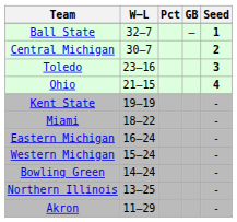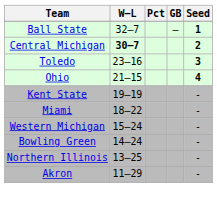 <table class="wikitable" style="float:left; margin-right:1em; text-align:center;">
 <tr>
 <th>Team</th>
 <th>W–L</th>
 <th>Pct</th>
 <th>GB</th>
 <th>Seed<br></th>
 </tr>
 <tr>
 </tr>
 <tr bgcolor=ddffdd>
 <td><a href='#'>Ball State</a></td>
 <td>32–7</td>
 <td></td>
 <td>–</td>
 <td><strong>1</strong></td>
 </tr>
 <tr bgcolor=ddffdd>
 <td><a href='#'>Central Michigan</a></td>
-<td>30–7</td>
+<td><strong>30–7</strong></td>
 <td></td>
 <td></td>
 <td><strong>2</strong></td>
 </tr>
 <tr bgcolor=ddffdd>
 <td><a href='#'>Toledo</a></td>
 <td>23–16</td>
 <td></td>
 <td></td>
 <td><strong>3</strong></td>
 </tr>
 <tr bgcolor=ddffdd>
 <td><a href='#'>Ohio</a></td>
 <td>21–15</td>
 <td></td>
 <td></td>
 <td><strong>4</strong></td>
 </tr>
 <tr bgcolor=bbbbbb>
 <td><a href='#'>Kent State</a></td>
 <td>19–19</td>
 <td></td>
 <td></td>
 <td>-</td>
 </tr>
 <tr bgcolor=bbbbbb>
 <td><a href='#'>Miami</a></td>
 <td>18–22</td>
 <td></td>
 <td></td>
 <td>-</td>
 </tr>
 <tr bgcolor=bbbbbb>
-<td><a href='#'>Eastern Michigan</a></td>
-<td>16–24</td>
-<td></td>
-<td></td>
-<td>-</td>
-</tr>
-<tr bgcolor=bbbbbb>
 <td><a href='#'>Western Michigan</a></td>
 <td>15–24</td>
 <td></td>
 <td></td>
 <td>-</td>
 </tr>
 <tr bgcolor=bbbbbb>
 <td><a href='#'>Bowling Green</a></td>
 <td>14–24</td>
 <td></td>
 <td></td>
 <td>-</td>
 </tr>
 <tr bgcolor=bbbbbb>
 <td><a href='#'>Northern Illinois</a></td>
 <td>13–25</td>
 <td></td>
 <td></td>
 <td>-</td>
 </tr>
 <tr bgcolor=bbbbbb>
 <td><a href='#'>Akron</a></td>
 <td>11–29</td>
 <td></td>
 <td></td>
 <td>-</td>
 </tr>
 </table>
